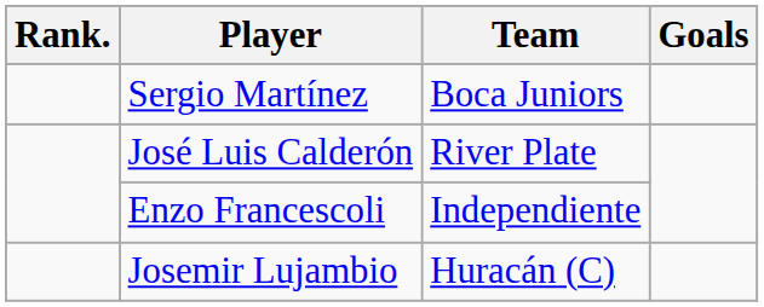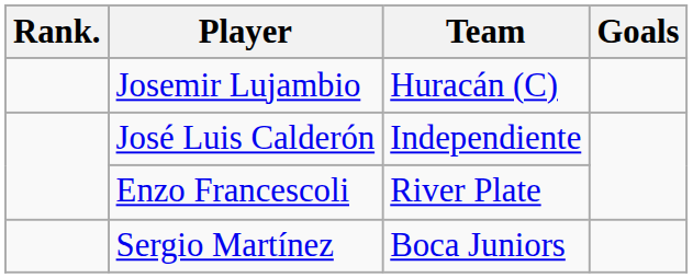 <table class="wikitable">
 <tr>
 <th>Rank.</th>
 <th>Player</th>
 <th>Team</th>
 <th>Goals</th>
 </tr>
 <tr>
 <td></td>
-<td> <a href='#'>Sergio Martínez</a></td>
-<td><a href='#'>Boca Juniors</a></td>
+<td> <a href='#'>Josemir Lujambio</a></td>
+<td><a href='#'>Huracán (C)</a></td>
 <td></td>
 </tr>
 <tr>
 <td rowspan=2></td>
 <td> <a href='#'>José Luis Calderón</a></td>
-<td><a href='#'>River Plate</a></td>
+<td><a href='#'>Independiente</a></td>
 <td rowspan=2></td>
 </tr>
 <tr>
 <td> <a href='#'>Enzo Francescoli</a></td>
-<td><a href='#'>Independiente</a></td>
+<td><a href='#'>River Plate</a></td>
 </tr>
 <tr>
 <td></td>
-<td> <a href='#'>Josemir Lujambio</a></td>
-<td><a href='#'>Huracán (C)</a></td>
+<td> <a href='#'>Sergio Martínez</a></td>
+<td><a href='#'>Boca Juniors</a></td>
 <td></td>
 </tr>
 </table>
